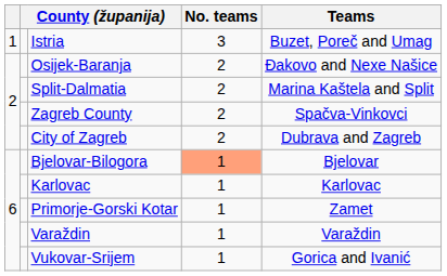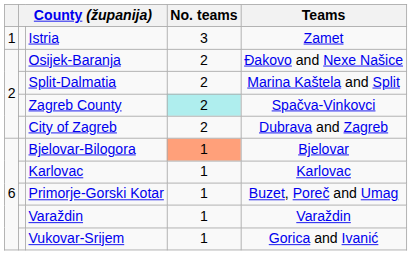 <table class="wikitable">
 <tr>
 <th></th>
 <th colspan=2><a href='#'>County</a> <em>(županija)</em></th>
 <th>No. teams</th>
 <th>Teams</th>
 </tr>
 <tr>
 <td rowspan=1>1</td>
 <td align=center></td>
 <td><a href='#'>Istria</a></td>
 <td align=center>3</td>
-<td align=center><a href='#'>Buzet</a>, <a href='#'>Poreč</a> and <a href='#'>Umag</a></td>
+<td align=center><a href='#'>Zamet</a></td>
 </tr>
 <tr>
 <td rowspan=4>2</td>
 <td align=center></td>
 <td><a href='#'>Osijek-Baranja</a></td>
 <td align=center>2</td>
 <td align=center><a href='#'>Đakovo</a> and <a href='#'>Nexe Našice</a></td>
 </tr>
 <tr>
 <td align=center></td>
 <td><a href='#'>Split-Dalmatia</a></td>
 <td align=center>2</td>
 <td align=center><a href='#'>Marina Kaštela</a> and <a href='#'>Split</a></td>
 </tr>
 <tr>
 <td align=center></td>
 <td><a href='#'>Zagreb County</a></td>
-<td align=center>2</td>
+<td align=center style="background: paleturquoise;">2</td>
 <td align=center><a href='#'>Spačva-Vinkovci</a></td>
 </tr>
 <tr>
 <td align=center></td>
 <td><a href='#'>City of Zagreb</a></td>
 <td align=center>2</td>
 <td align=center><a href='#'>Dubrava</a> and <a href='#'>Zagreb</a></td>
 </tr>
 <tr>
 <td rowspan=10>6</td>
 <td align=center></td>
 <td><a href='#'>Bjelovar-Bilogora</a></td>
 <td align=center style="background: lightsalmon;">1</td>
 <td align=center><a href='#'>Bjelovar</a></td>
 </tr>
 <tr>
 <td align=center></td>
 <td><a href='#'>Karlovac</a></td>
 <td align=center>1</td>
 <td align=center><a href='#'>Karlovac</a></td>
 </tr>
 <tr>
 <td align=center></td>
 <td><a href='#'>Primorje-Gorski Kotar</a></td>
 <td align=center>1</td>
-<td align=center><a href='#'>Zamet</a></td>
+<td align=center><a href='#'>Buzet</a>, <a href='#'>Poreč</a> and <a href='#'>Umag</a></td>
 </tr>
 <tr>
 <td align=center></td>
 <td><a href='#'>Varaždin</a></td>
 <td align=center>1</td>
 <td align=center><a href='#'>Varaždin</a></td>
 </tr>
 <tr>
 <td align=center></td>
 <td><a href='#'>Vukovar-Srijem</a></td>
 <td align=center>1</td>
 <td align=center><a href='#'>Gorica</a> and <a href='#'>Ivanić</a></td>
 </tr>
 </table>
